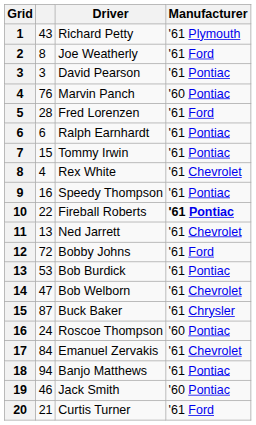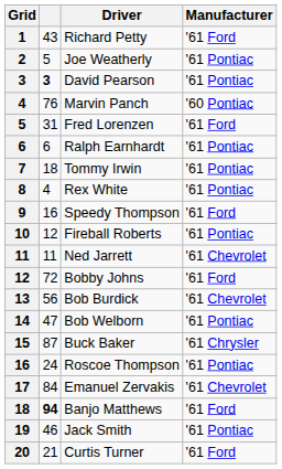 <table class="wikitable">
 <tr>
 <th>Grid</th>
 <th></th>
 <th>Driver</th>
 <th>Manufacturer</th>
 </tr>
 <tr>
 <th>1</th>
 <td>43</td>
 <td>Richard Petty</td>
-<td>'61 <a href='#'>Plymouth</a></td>
+<td>'61 <a href='#'>Ford</a></td>
 </tr>
 <tr>
 <th>2</th>
-<td>8</td>
+<td>5</td>
 <td>Joe Weatherly</td>
-<td>'61 <a href='#'>Ford</a></td>
+<td>'61 <a href='#'>Pontiac</a></td>
 </tr>
 <tr>
 <th>3</th>
-<td>3</td>
+<td><strong>3</strong></td>
 <td>David Pearson</td>
 <td>'61 <a href='#'>Pontiac</a></td>
 </tr>
 <tr>
 <th>4</th>
 <td>76</td>
 <td>Marvin Panch</td>
 <td>'60 <a href='#'>Pontiac</a></td>
 </tr>
 <tr>
 <th>5</th>
-<td>28</td>
+<td>31</td>
 <td>Fred Lorenzen</td>
 <td>'61 <a href='#'>Ford</a></td>
 </tr>
 <tr>
 <th>6</th>
 <td>6</td>
 <td>Ralph Earnhardt</td>
 <td>'61 <a href='#'>Pontiac</a></td>
 </tr>
 <tr>
 <th>7</th>
-<td>15</td>
+<td>18</td>
 <td>Tommy Irwin</td>
 <td>'61 <a href='#'>Pontiac</a></td>
 </tr>
 <tr>
 <th>8</th>
 <td>4</td>
 <td>Rex White</td>
-<td>'61 <a href='#'>Chevrolet</a></td>
+<td>'61 <a href='#'>Pontiac</a></td>
 </tr>
 <tr>
 <th>9</th>
 <td>16</td>
 <td>Speedy Thompson</td>
+<td>'61 <a href='#'>Ford</a></td>
+</tr>
+<tr>
+<th>10</th>
+<td>12</td>
+<td>Fireball Roberts</td>
 <td>'61 <a href='#'>Pontiac</a></td>
 </tr>
 <tr>
-<th>10</th>
-<td>22</td>
-<td>Fireball Roberts</td>
-<td><strong>'61 <a href='#'>Pontiac</a></strong></td>
-</tr>
-<tr>
 <th>11</th>
-<td>13</td>
+<td>11</td>
 <td>Ned Jarrett</td>
 <td>'61 <a href='#'>Chevrolet</a></td>
 </tr>
 <tr>
 <th>12</th>
 <td>72</td>
 <td>Bobby Johns</td>
 <td>'61 <a href='#'>Ford</a></td>
 </tr>
 <tr>
 <th>13</th>
-<td>53</td>
+<td>56</td>
 <td>Bob Burdick</td>
-<td>'61 <a href='#'>Pontiac</a></td>
+<td>'61 <a href='#'>Chevrolet</a></td>
 </tr>
 <tr>
 <th>14</th>
 <td>47</td>
 <td>Bob Welborn</td>
-<td>'61 <a href='#'>Chevrolet</a></td>
+<td>'61 <a href='#'>Pontiac</a></td>
 </tr>
 <tr>
 <th>15</th>
 <td>87</td>
 <td>Buck Baker</td>
 <td>'61 <a href='#'>Chrysler</a></td>
 </tr>
 <tr>
 <th>16</th>
 <td>24</td>
 <td>Roscoe Thompson</td>
-<td>'60 <a href='#'>Pontiac</a></td>
+<td>'61 <a href='#'>Pontiac</a></td>
 </tr>
 <tr>
 <th>17</th>
 <td>84</td>
 <td>Emanuel Zervakis</td>
 <td>'61 <a href='#'>Chevrolet</a></td>
 </tr>
 <tr>
 <th>18</th>
-<td>94</td>
+<td><strong>94</strong></td>
 <td>Banjo Matthews</td>
-<td>'61 <a href='#'>Pontiac</a></td>
+<td>'61 <a href='#'>Ford</a></td>
 </tr>
 <tr>
 <th>19</th>
 <td>46</td>
 <td>Jack Smith</td>
-<td>'60 <a href='#'>Pontiac</a></td>
+<td>'61 <a href='#'>Pontiac</a></td>
 </tr>
 <tr>
 <th>20</th>
 <td>21</td>
 <td>Curtis Turner</td>
 <td>'61 <a href='#'>Ford</a></td>
 </tr>
 </table>
